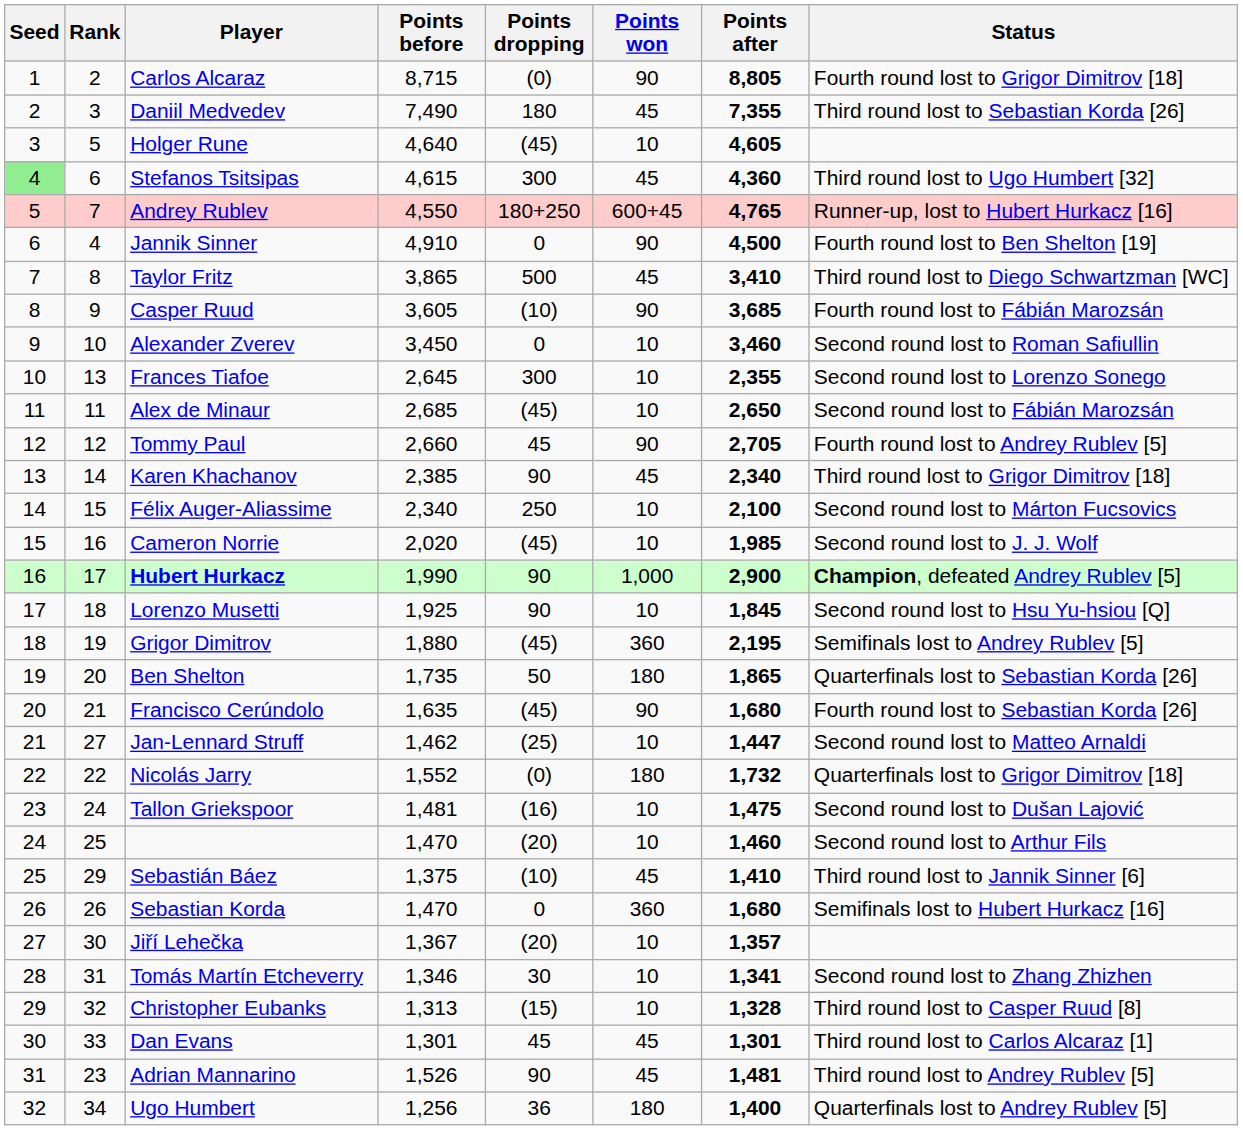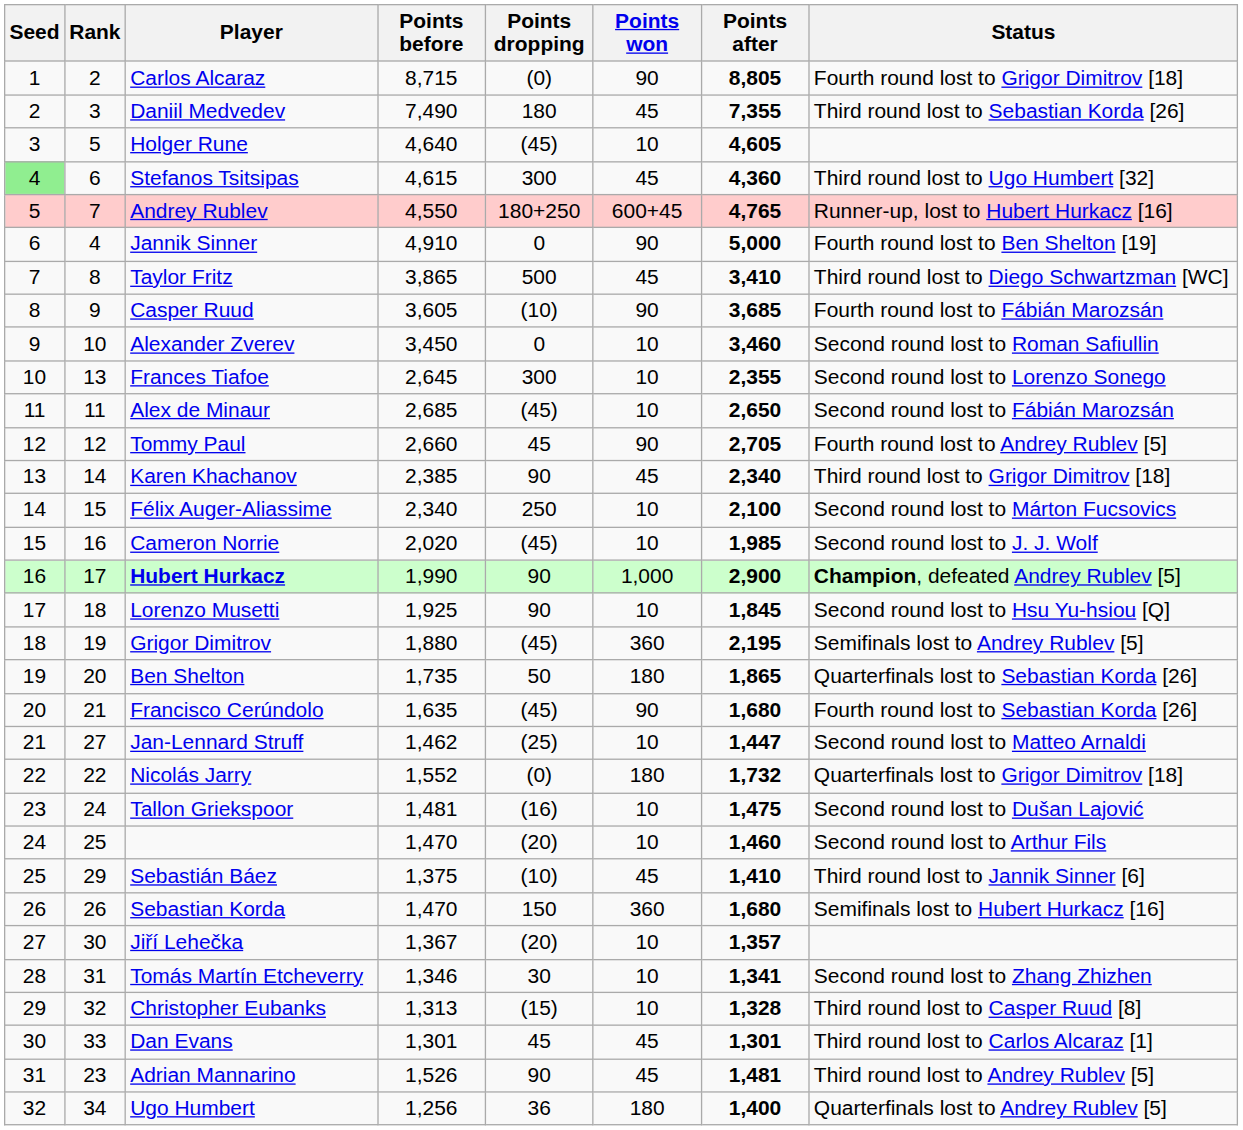 <table class="wikitable sortable">
 <tr>
 <th style="width:30px;">Seed</th>
 <th style="width:30px;">Rank</th>
 <th style="width:185px;">Player</th>
 <th style="width:75px;">Points before</th>
 <th style="width:75px;">Points dropping</th>
 <th style="width:75px;"><a href='#'>Points won</a></th>
 <th style="width:75px;">Points after</th>
 <th style="width:320px;">Status</th>
 </tr>
 <tr>
 <td style="text-align:center;">1</td>
 <td style="text-align:center;">2</td>
 <td> <a href='#'>Carlos Alcaraz</a></td>
 <td style="text-align:center;">8,715</td>
 <td style="text-align:center;">(0)</td>
 <td style="text-align:center;">90</td>
 <td style="text-align:center;"><strong>8,805</strong></td>
 <td>Fourth round lost to  <a href='#'>Grigor Dimitrov</a> [18]</td>
 </tr>
 <tr>
 <td style="text-align:center;">2</td>
 <td style="text-align:center;">3</td>
 <td> <a href='#'>Daniil Medvedev</a></td>
 <td style="text-align:center;">7,490</td>
 <td style="text-align:center;">180</td>
 <td style="text-align:center;">45</td>
 <td style="text-align:center;"><strong>7,355</strong></td>
 <td>Third round lost to  <a href='#'>Sebastian Korda</a> [26]</td>
 </tr>
 <tr>
 <td style="text-align:center;">3</td>
 <td style="text-align:center;">5</td>
 <td> <a href='#'>Holger Rune</a></td>
 <td style="text-align:center;">4,640</td>
 <td style="text-align:center;">(45)</td>
 <td style="text-align:center;">10</td>
 <td style="text-align:center;"><strong>4,605</strong></td>
 <td></td>
 </tr>
 <tr>
 <td style="background: lightgreen; text-align:center;">4</td>
 <td style="text-align:center;">6</td>
 <td> <a href='#'>Stefanos Tsitsipas</a></td>
 <td style="text-align:center;">4,615</td>
 <td style="text-align:center;">300</td>
 <td style="text-align:center;">45</td>
 <td style="text-align:center;"><strong>4,360</strong></td>
 <td>Third round lost to  <a href='#'>Ugo Humbert</a> [32]</td>
 </tr>
 <tr style="background:#fcc">
 <td style="text-align:center;">5</td>
 <td style="text-align:center;">7</td>
 <td> <a href='#'>Andrey Rublev</a></td>
 <td style="text-align:center;">4,550</td>
 <td style="text-align:center;">180+250</td>
 <td style="text-align:center;">600+45</td>
 <td style="text-align:center;"><strong>4,765</strong></td>
 <td>Runner-up, lost to  <a href='#'>Hubert Hurkacz</a> [16]</td>
 </tr>
 <tr>
 <td style="text-align:center;">6</td>
 <td style="text-align:center;">4</td>
 <td> <a href='#'>Jannik Sinner</a></td>
 <td style="text-align:center;">4,910</td>
 <td style="text-align:center;">0 </td>
 <td style="text-align:center;">90</td>
-<td style="text-align:center;"><strong>4,500</strong></td>
+<td style="text-align:center;"><strong>5,000</strong></td>
 <td>Fourth round lost to  <a href='#'>Ben Shelton</a> [19]</td>
 </tr>
 <tr>
 <td style="text-align:center;">7</td>
 <td style="text-align:center;">8</td>
 <td> <a href='#'>Taylor Fritz</a></td>
 <td style="text-align:center;">3,865</td>
 <td style="text-align:center;">500</td>
 <td style="text-align:center;">45</td>
 <td style="text-align:center;"><strong>3,410</strong></td>
 <td>Third round lost to  <a href='#'>Diego Schwartzman</a> [WC]</td>
 </tr>
 <tr>
 <td style="text-align:center;">8</td>
 <td style="text-align:center;">9</td>
 <td> <a href='#'>Casper Ruud</a></td>
 <td style="text-align:center;">3,605</td>
 <td style="text-align:center;">(10)</td>
 <td style="text-align:center;">90</td>
 <td style="text-align:center;"><strong>3,685</strong></td>
 <td>Fourth round lost to  <a href='#'>Fábián Marozsán</a></td>
 </tr>
 <tr>
 <td style="text-align:center;">9</td>
 <td style="text-align:center;">10</td>
 <td> <a href='#'>Alexander Zverev</a></td>
 <td style="text-align:center;">3,450</td>
 <td style="text-align:center;">0 </td>
 <td style="text-align:center;">10</td>
 <td style="text-align:center;"><strong>3,460</strong></td>
 <td>Second round lost to  <a href='#'>Roman Safiullin</a></td>
 </tr>
 <tr>
 <td style="text-align:center;">10</td>
 <td style="text-align:center;">13</td>
 <td> <a href='#'>Frances Tiafoe</a></td>
 <td style="text-align:center;">2,645</td>
 <td style="text-align:center;">300</td>
 <td style="text-align:center;">10</td>
 <td style="text-align:center;"><strong>2,355</strong></td>
 <td>Second round lost to  <a href='#'>Lorenzo Sonego</a></td>
 </tr>
 <tr>
 <td style="text-align:center;">11</td>
 <td style="text-align:center;">11</td>
 <td> <a href='#'>Alex de Minaur</a></td>
 <td style="text-align:center;">2,685</td>
 <td style="text-align:center;">(45)</td>
 <td style="text-align:center;">10</td>
 <td style="text-align:center;"><strong>2,650</strong></td>
 <td>Second round lost to  <a href='#'>Fábián Marozsán</a></td>
 </tr>
 <tr>
 <td style="text-align:center;">12</td>
 <td style="text-align:center;">12</td>
 <td> <a href='#'>Tommy Paul</a></td>
 <td style="text-align:center;">2,660</td>
 <td style="text-align:center;">45</td>
 <td style="text-align:center;">90</td>
 <td style="text-align:center;"><strong>2,705</strong></td>
 <td>Fourth round lost to  <a href='#'>Andrey Rublev</a> [5]</td>
 </tr>
 <tr>
 <td style="text-align:center;">13</td>
 <td style="text-align:center;">14</td>
 <td> <a href='#'>Karen Khachanov</a></td>
 <td style="text-align:center;">2,385</td>
 <td style="text-align:center;">90</td>
 <td style="text-align:center;">45</td>
 <td style="text-align:center;"><strong>2,340</strong></td>
 <td>Third round lost to  <a href='#'>Grigor Dimitrov</a> [18]</td>
 </tr>
 <tr>
 <td style="text-align:center;">14</td>
 <td style="text-align:center;">15</td>
 <td> <a href='#'>Félix Auger-Aliassime</a></td>
 <td style="text-align:center;">2,340</td>
 <td style="text-align:center;">250</td>
 <td style="text-align:center;">10</td>
 <td style="text-align:center;"><strong>2,100</strong></td>
 <td>Second round lost to  <a href='#'>Márton Fucsovics</a></td>
 </tr>
 <tr>
 <td style="text-align:center;">15</td>
 <td style="text-align:center;">16</td>
 <td> <a href='#'>Cameron Norrie</a></td>
 <td style="text-align:center;">2,020</td>
 <td style="text-align:center;">(45)</td>
 <td style="text-align:center;">10</td>
 <td style="text-align:center;"><strong>1,985</strong></td>
 <td>Second round lost to  <a href='#'>J. J. Wolf</a></td>
 </tr>
 <tr style="background:#cfc;">
 <td style="text-align:center;">16</td>
 <td style="text-align:center;">17</td>
 <td> <strong><a href='#'>Hubert Hurkacz</a></strong></td>
 <td style="text-align:center;">1,990</td>
 <td style="text-align:center;">90</td>
 <td style="text-align:center;">1,000</td>
 <td style="text-align:center;"><strong>2,900</strong></td>
 <td><strong>Champion</strong>, defeated  <a href='#'>Andrey Rublev</a> [5]</td>
 </tr>
 <tr>
 <td style="text-align:center;">17</td>
 <td style="text-align:center;">18</td>
 <td> <a href='#'>Lorenzo Musetti</a></td>
 <td style="text-align:center;">1,925</td>
 <td style="text-align:center;">90</td>
 <td style="text-align:center;">10</td>
 <td style="text-align:center;"><strong>1,845</strong></td>
 <td>Second round lost to  <a href='#'>Hsu Yu-hsiou</a> [Q]</td>
 </tr>
 <tr>
 <td style="text-align:center;">18</td>
 <td style="text-align:center;">19</td>
 <td> <a href='#'>Grigor Dimitrov</a></td>
 <td style="text-align:center;">1,880</td>
 <td style="text-align:center;">(45)</td>
 <td style="text-align:center;">360</td>
 <td style="text-align:center;"><strong>2,195</strong></td>
 <td>Semifinals lost to  <a href='#'>Andrey Rublev</a> [5]</td>
 </tr>
 <tr>
 <td style="text-align:center;">19</td>
 <td style="text-align:center;">20</td>
 <td> <a href='#'>Ben Shelton</a></td>
 <td style="text-align:center;">1,735</td>
 <td style="text-align:center;">50</td>
 <td style="text-align:center;">180</td>
 <td style="text-align:center;"><strong>1,865</strong></td>
 <td>Quarterfinals lost to  <a href='#'>Sebastian Korda</a> [26]</td>
 </tr>
 <tr>
 <td style="text-align:center;">20</td>
 <td style="text-align:center;">21</td>
 <td> <a href='#'>Francisco Cerúndolo</a></td>
 <td style="text-align:center;">1,635</td>
 <td style="text-align:center;">(45)</td>
 <td style="text-align:center;">90</td>
 <td style="text-align:center;"><strong>1,680</strong></td>
 <td>Fourth round lost to  <a href='#'>Sebastian Korda</a> [26]</td>
 </tr>
 <tr>
 <td style="text-align:center;">21</td>
 <td style="text-align:center;">27</td>
 <td> <a href='#'>Jan-Lennard Struff</a></td>
 <td style="text-align:center;">1,462</td>
 <td style="text-align:center;">(25)</td>
 <td style="text-align:center;">10</td>
 <td style="text-align:center;"><strong>1,447</strong></td>
 <td>Second round lost to  <a href='#'>Matteo Arnaldi</a></td>
 </tr>
 <tr>
 <td style="text-align:center;">22</td>
 <td style="text-align:center;">22</td>
 <td> <a href='#'>Nicolás Jarry</a></td>
 <td style="text-align:center;">1,552</td>
 <td style="text-align:center;">(0)</td>
 <td style="text-align:center;">180</td>
 <td style="text-align:center;"><strong>1,732</strong></td>
 <td>Quarterfinals lost to  <a href='#'>Grigor Dimitrov</a> [18]</td>
 </tr>
 <tr>
 <td style="text-align:center;">23</td>
 <td style="text-align:center;">24</td>
 <td> <a href='#'>Tallon Griekspoor</a></td>
 <td style="text-align:center;">1,481</td>
 <td style="text-align:center;">(16)</td>
 <td style="text-align:center;">10</td>
 <td style="text-align:center;"><strong>1,475</strong></td>
 <td>Second round lost to  <a href='#'>Dušan Lajović</a></td>
 </tr>
 <tr>
 <td style="text-align:center;">24</td>
 <td style="text-align:center;">25</td>
 <td></td>
 <td style="text-align:center;">1,470</td>
 <td style="text-align:center;">(20)</td>
 <td style="text-align:center;">10</td>
 <td style="text-align:center;"><strong>1,460</strong></td>
 <td>Second round lost to  <a href='#'>Arthur Fils</a></td>
 </tr>
 <tr>
 <td style="text-align:center;">25</td>
 <td style="text-align:center;">29</td>
 <td> <a href='#'>Sebastián Báez</a></td>
 <td style="text-align:center;">1,375</td>
 <td style="text-align:center;">(10)</td>
 <td style="text-align:center;">45</td>
 <td style="text-align:center;"><strong>1,410</strong></td>
 <td>Third round lost to  <a href='#'>Jannik Sinner</a> [6]</td>
 </tr>
 <tr>
 <td style="text-align:center;">26</td>
 <td style="text-align:center;">26</td>
 <td> <a href='#'>Sebastian Korda</a></td>
 <td style="text-align:center;">1,470</td>
-<td style="text-align:center;">0 </td>
+<td style="text-align:center;">150</td>
 <td style="text-align:center;">360</td>
 <td style="text-align:center;"><strong>1,680</strong></td>
 <td>Semifinals lost to  <a href='#'>Hubert Hurkacz</a> [16]</td>
 </tr>
 <tr>
 <td style="text-align:center;">27</td>
 <td style="text-align:center;">30</td>
 <td> <a href='#'>Jiří Lehečka</a></td>
 <td style="text-align:center;">1,367</td>
 <td style="text-align:center;">(20)</td>
 <td style="text-align:center;">10</td>
 <td style="text-align:center;"><strong>1,357</strong></td>
 <td></td>
 </tr>
 <tr>
 <td style="text-align:center;">28</td>
 <td style="text-align:center;">31</td>
 <td> <a href='#'>Tomás Martín Etcheverry</a></td>
 <td style="text-align:center;">1,346</td>
 <td style="text-align:center;">30</td>
 <td style="text-align:center;">10</td>
 <td style="text-align:center;"><strong>1,341</strong></td>
 <td>Second round lost to  <a href='#'>Zhang Zhizhen</a></td>
 </tr>
 <tr>
 <td style="text-align:center;">29</td>
 <td style="text-align:center;">32</td>
 <td> <a href='#'>Christopher Eubanks</a></td>
 <td style="text-align:center;">1,313</td>
 <td style="text-align:center;">(15)</td>
 <td style="text-align:center;">10</td>
 <td style="text-align:center;"><strong>1,328</strong></td>
 <td>Third round lost to  <a href='#'>Casper Ruud</a> [8]</td>
 </tr>
 <tr>
 <td style="text-align:center;">30</td>
 <td style="text-align:center;">33</td>
 <td> <a href='#'>Dan Evans</a></td>
 <td style="text-align:center;">1,301</td>
 <td style="text-align:center;">45</td>
 <td style="text-align:center;">45</td>
 <td style="text-align:center;"><strong>1,301</strong></td>
 <td>Third round lost to  <a href='#'>Carlos Alcaraz</a> [1]</td>
 </tr>
 <tr>
 <td style="text-align:center;">31</td>
 <td style="text-align:center;">23</td>
 <td> <a href='#'>Adrian Mannarino</a></td>
 <td style="text-align:center;">1,526</td>
 <td style="text-align:center;">90</td>
 <td style="text-align:center;">45</td>
 <td style="text-align:center;"><strong>1,481</strong></td>
 <td>Third round lost to  <a href='#'>Andrey Rublev</a> [5]</td>
 </tr>
 <tr>
 <td style="text-align:center;">32</td>
 <td style="text-align:center;">34</td>
 <td> <a href='#'>Ugo Humbert</a></td>
 <td style="text-align:center;">1,256</td>
 <td style="text-align:center;">36</td>
 <td style="text-align:center;">180</td>
 <td style="text-align:center;"><strong>1,400</strong></td>
 <td>Quarterfinals lost to  <a href='#'>Andrey Rublev</a> [5]</td>
 </tr>
 </table>
